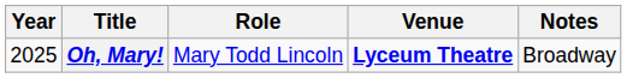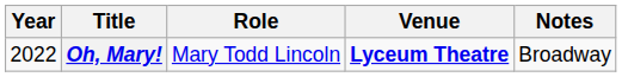 <table class="wikitable plainrowheaders sortable">
 <tr>
 <th scope="col">Year</th>
 <th scope="col">Title</th>
 <th scope="col">Role</th>
 <th scope="col">Venue</th>
 <th class="unsortable">Notes</th>
 </tr>
 <tr>
-<td>2025</td>
+<td>2022</td>
 <th scope="row"><em><a href='#'>Oh, Mary!</a></em></th>
 <td><a href='#'>Mary Todd Lincoln</a> </td>
 <td><strong><a href='#'>Lyceum Theatre</a></strong></td>
 <td>Broadway</td>
 </tr>
 </table>
